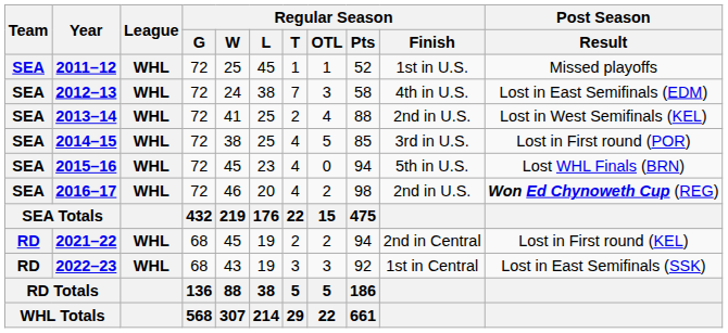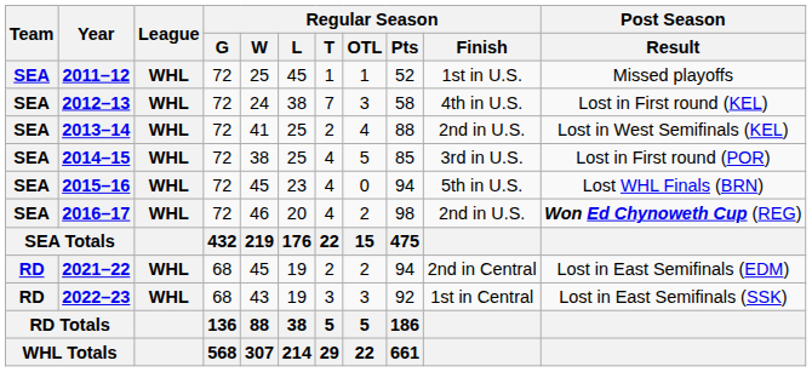 <table class="wikitable" style="font-size: 95%; text-align:center;">
 <tr>
 <th rowspan="2">Team</th>
 <th rowspan="2">Year</th>
 <th rowspan="2">League</th>
 <th colspan="7">Regular Season</th>
 <th colspan="1">Post Season</th>
 </tr>
 <tr>
 <th>G</th>
 <th>W</th>
 <th>L</th>
 <th>T</th>
 <th>OTL</th>
 <th>Pts</th>
 <th>Finish</th>
 <th>Result</th>
 </tr>
 <tr>
 <th><a href='#'>SEA</a></th>
 <th><a href='#'>2011–12</a></th>
 <th>WHL</th>
 <td>72</td>
 <td>25</td>
 <td>45</td>
 <td>1</td>
 <td>1</td>
 <td>52</td>
 <td>1st in U.S.</td>
 <td>Missed playoffs</td>
 </tr>
 <tr>
 <th>SEA</th>
 <th><a href='#'>2012–13</a></th>
 <th>WHL</th>
 <td>72</td>
 <td>24</td>
 <td>38</td>
 <td>7</td>
 <td>3</td>
 <td>58</td>
 <td>4th in U.S.</td>
-<td>Lost in East Semifinals (<a href='#'>EDM</a>)</td>
+<td>Lost in First round (<a href='#'>KEL</a>)</td>
 </tr>
 <tr>
 <th>SEA</th>
 <th><a href='#'>2013–14</a></th>
 <th>WHL</th>
 <td>72</td>
 <td>41</td>
 <td>25</td>
 <td>2</td>
 <td>4</td>
 <td>88</td>
 <td>2nd in U.S.</td>
 <td>Lost in West Semifinals (<a href='#'>KEL</a>)</td>
 </tr>
 <tr>
 <th>SEA</th>
 <th><a href='#'>2014–15</a></th>
 <th>WHL</th>
 <td>72</td>
 <td>38</td>
 <td>25</td>
 <td>4</td>
 <td>5</td>
 <td>85</td>
 <td>3rd in U.S.</td>
 <td>Lost in First round (<a href='#'>POR</a>)</td>
 </tr>
 <tr>
 <th>SEA</th>
 <th><a href='#'>2015–16</a></th>
 <th>WHL</th>
 <td>72</td>
 <td>45</td>
 <td>23</td>
 <td>4</td>
 <td>0</td>
 <td>94</td>
 <td>5th in U.S.</td>
 <td>Lost <a href='#'>WHL Finals</a> (<a href='#'>BRN</a>)</td>
 </tr>
 <tr>
 <th>SEA</th>
 <th><a href='#'>2016–17</a></th>
 <th>WHL</th>
 <td>72</td>
 <td>46</td>
 <td>20</td>
 <td>4</td>
 <td>2</td>
 <td>98</td>
 <td>2nd in U.S.</td>
 <td><strong><em>Won <a href='#'>Ed Chynoweth Cup</a></em></strong> (<a href='#'>REG</a>)</td>
 </tr>
 <tr>
 <th colspan="2">SEA Totals</th>
 <th></th>
 <th>432</th>
 <th>219</th>
 <th>176</th>
 <th>22</th>
 <th>15</th>
 <th>475</th>
 <th></th>
 <th></th>
 </tr>
 <tr>
 <th><a href='#'>RD</a></th>
 <th><a href='#'>2021–22</a></th>
 <th>WHL</th>
 <td>68</td>
 <td>45</td>
 <td>19</td>
 <td>2</td>
 <td>2</td>
 <td>94</td>
 <td>2nd in Central</td>
-<td>Lost in First round (<a href='#'>KEL</a>)</td>
+<td>Lost in East Semifinals (<a href='#'>EDM</a>)</td>
 </tr>
 <tr>
 <th>RD</th>
 <th><a href='#'>2022–23</a></th>
 <th>WHL</th>
 <td>68</td>
 <td>43</td>
 <td>19</td>
 <td>3</td>
 <td>3</td>
 <td>92</td>
 <td>1st in Central</td>
 <td>Lost in East Semifinals (<a href='#'>SSK</a>)</td>
 </tr>
 <tr>
 <th colspan="2">RD Totals</th>
 <th></th>
 <th>136</th>
 <th>88</th>
 <th>38</th>
 <th>5</th>
 <th>5</th>
 <th>186</th>
 <th></th>
 <th></th>
 </tr>
 <tr>
 <th colspan="2">WHL Totals</th>
 <th></th>
 <th>568</th>
 <th>307</th>
 <th>214</th>
 <th>29</th>
 <th>22</th>
 <th>661</th>
 <th></th>
 <th></th>
 </tr>
 </table>
